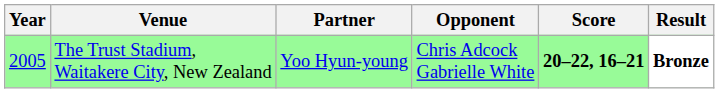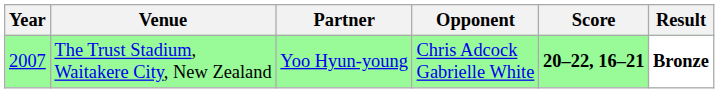 <table class="sortable wikitable" style="font-size: 90%;">
 <tr>
 <th>Year</th>
 <th>Venue</th>
 <th>Partner</th>
 <th>Opponent</th>
 <th>Score</th>
 <th>Result</th>
 </tr>
 <tr style="background:#98FB98">
-<td align="center"><a href='#'>2005</a></td>
+<td align="center"><a href='#'>2007</a></td>
 <td align="left"><a href='#'>The Trust Stadium</a>,<br><a href='#'>Waitakere City</a>, New Zealand</td>
 <td align="left"> <a href='#'>Yoo Hyun-young</a></td>
 <td align="left"> <a href='#'>Chris Adcock</a> <br>  <a href='#'>Gabrielle White</a></td>
 <td align="left"><strong>20–22, 16–21</strong></td>
 <td style="text-align:left; background:white"> <strong>Bronze</strong></td>
 </tr>
 </table>
